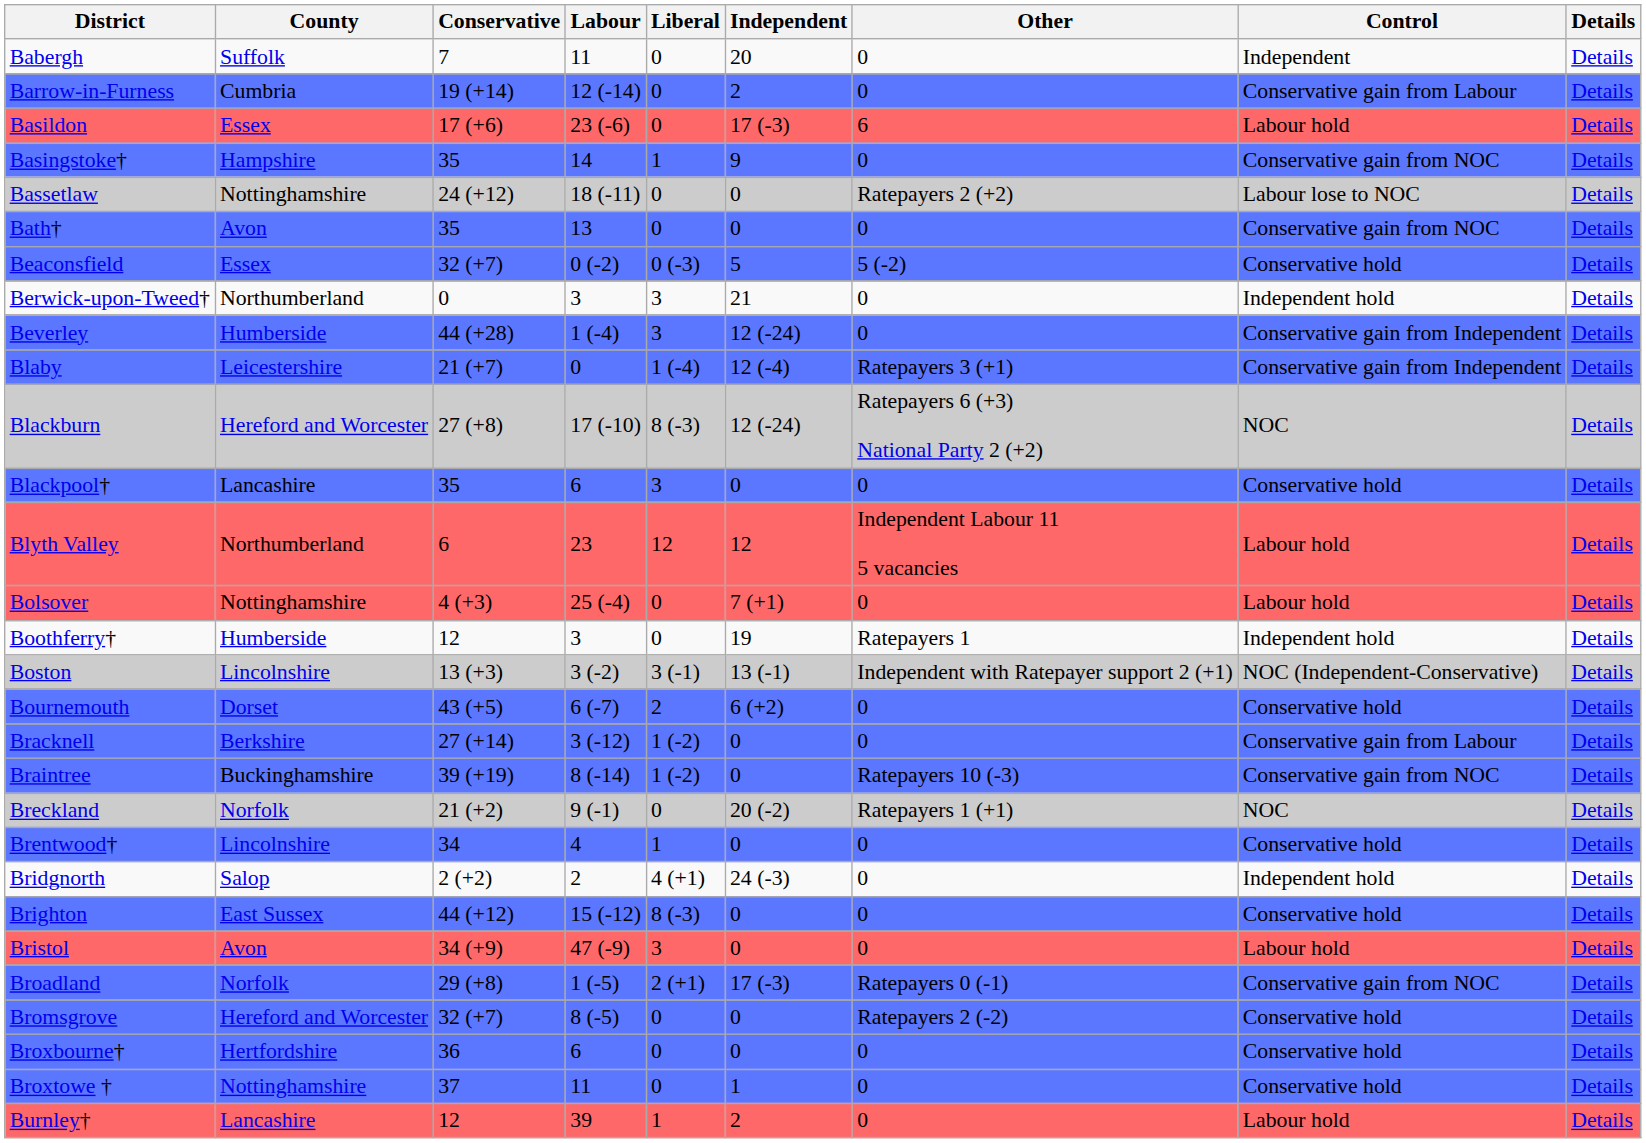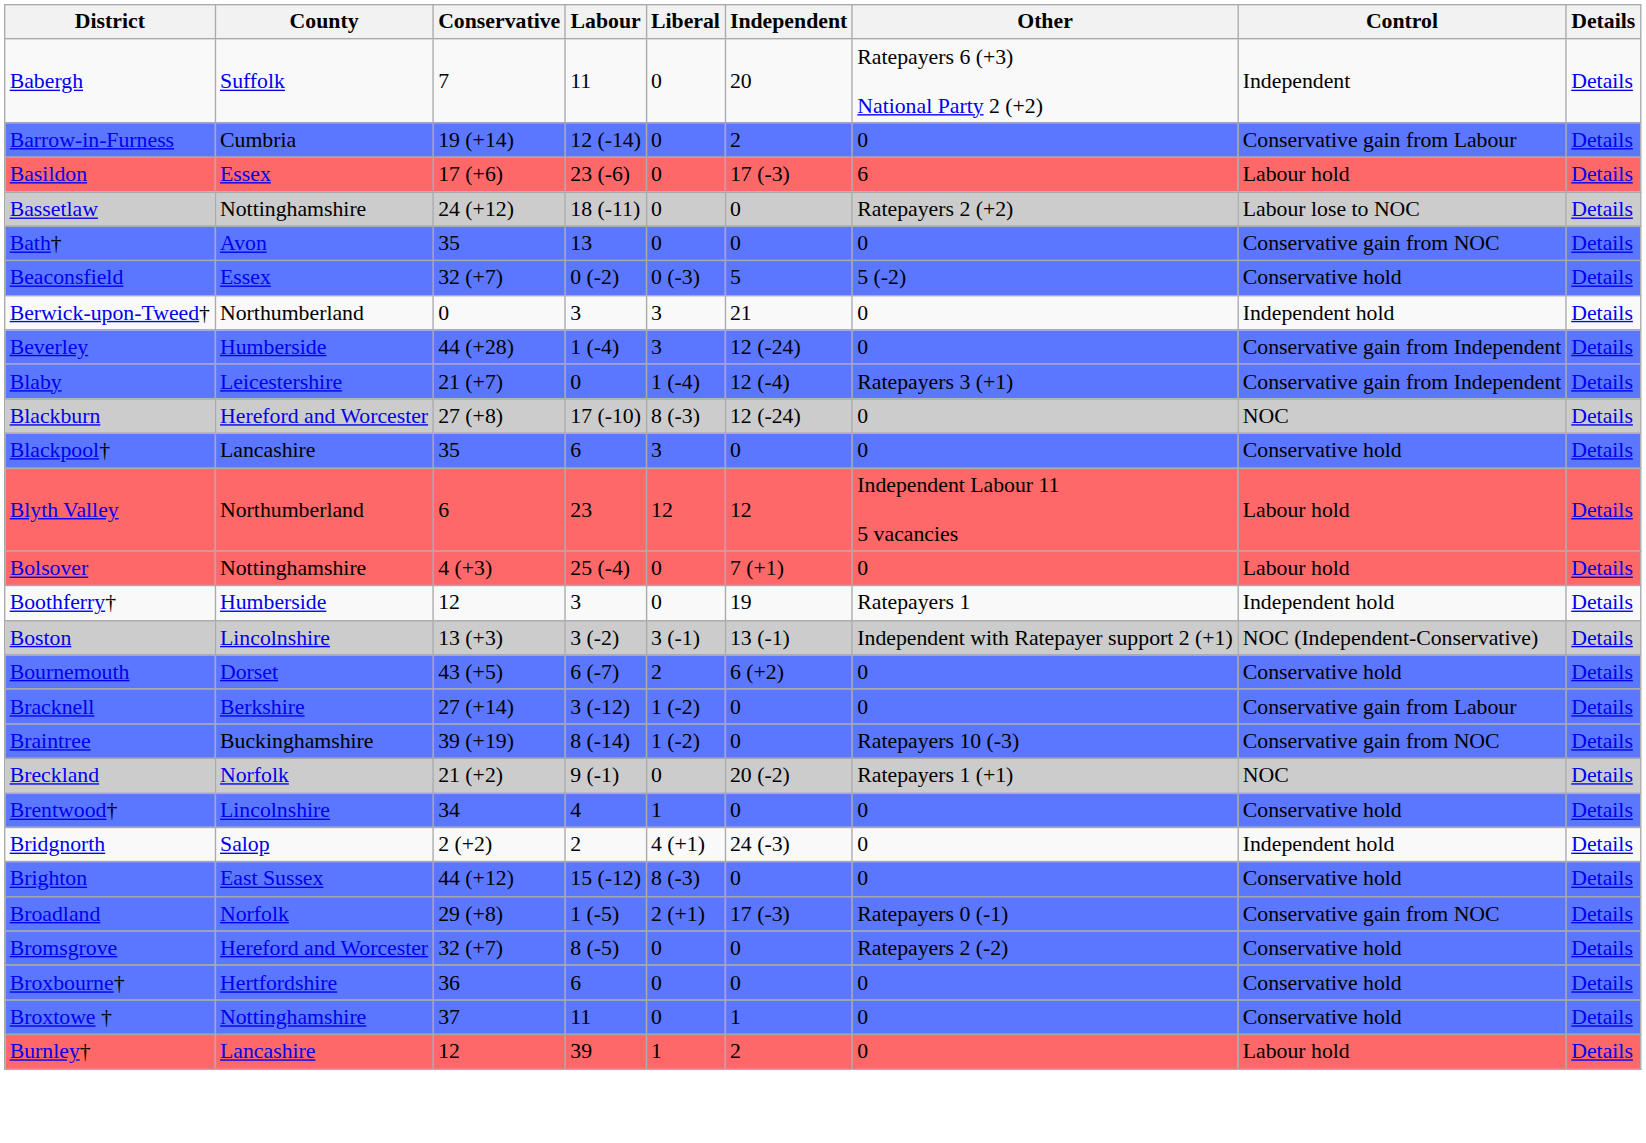 <table class="wikitable">
 <tr border=1 cellspacing=0 cellpadding=5>
 <th>District</th>
 <th>County</th>
 <th>Conservative</th>
 <th>Labour</th>
 <th>Liberal</th>
 <th>Independent</th>
 <th>Other</th>
 <th>Control</th>
 <th>Details</th>
 </tr>
 <tr>
 <td><a href='#'>Babergh</a></td>
 <td><a href='#'>Suffolk</a></td>
 <td>7</td>
 <td>11</td>
 <td>0</td>
 <td>20</td>
-<td>0</td>
+<td>Ratepayers 6 (+3)<br><br><a href='#'>National Party</a> 2 (+2)</td>
 <td>Independent</td>
 <td><a href='#'>Details</a></td>
 </tr>
 <tr bgcolor=5B76FF>
 <td><a href='#'>Barrow-in-Furness</a></td>
 <td>Cumbria</td>
 <td>19 (+14)</td>
 <td>12 (-14)</td>
 <td>0</td>
 <td>2</td>
 <td>0</td>
 <td>Conservative gain from Labour</td>
 <td><a href='#'>Details</a></td>
 </tr>
 <tr bgcolor=FF6868>
 <td><a href='#'>Basildon</a></td>
 <td><a href='#'>Essex</a></td>
 <td>17 (+6)</td>
 <td>23 (-6)</td>
 <td>0</td>
 <td>17 (-3)</td>
 <td>6</td>
 <td>Labour hold</td>
-<td><a href='#'>Details</a></td>
-</tr>
-<tr bgcolor=5B76FF>
-<td><a href='#'>Basingstoke</a>†</td>
-<td><a href='#'>Hampshire</a></td>
-<td>35</td>
-<td>14</td>
-<td>1</td>
-<td>9</td>
-<td>0</td>
-<td>Conservative gain from NOC</td>
 <td><a href='#'>Details</a></td>
 </tr>
 <tr bgcolor=CCCCCC>
 <td><a href='#'>Bassetlaw</a></td>
 <td>Nottinghamshire</td>
 <td>24 (+12)</td>
 <td>18 (-11)</td>
 <td>0</td>
 <td>0</td>
 <td>Ratepayers 2 (+2)</td>
 <td>Labour lose to NOC</td>
 <td><a href='#'>Details</a></td>
 </tr>
 <tr bgcolor=5B76FF>
 <td><a href='#'>Bath</a>†</td>
 <td><a href='#'>Avon</a></td>
 <td>35</td>
 <td>13</td>
 <td>0</td>
 <td>0</td>
 <td>0</td>
 <td>Conservative gain from NOC</td>
 <td><a href='#'>Details</a></td>
 </tr>
 <tr bgcolor=5B76FF>
 <td><a href='#'>Beaconsfield</a></td>
 <td><a href='#'>Essex</a></td>
 <td>32 (+7)</td>
 <td>0 (-2)</td>
 <td>0 (-3)</td>
 <td>5</td>
 <td>5 (-2)</td>
 <td>Conservative hold</td>
 <td><a href='#'>Details</a></td>
 </tr>
 <tr>
 <td><a href='#'>Berwick-upon-Tweed</a>†</td>
 <td>Northumberland</td>
 <td>0</td>
 <td>3</td>
 <td>3</td>
 <td>21</td>
 <td>0</td>
 <td>Independent hold</td>
 <td><a href='#'>Details</a></td>
 </tr>
 <tr bgcolor=5B76FF>
 <td><a href='#'>Beverley</a></td>
 <td><a href='#'>Humberside</a></td>
 <td>44 (+28)</td>
 <td>1 (-4)</td>
 <td>3</td>
 <td>12 (-24)</td>
 <td>0</td>
 <td>Conservative gain from Independent</td>
 <td><a href='#'>Details</a></td>
 </tr>
 <tr bgcolor=5B76FF>
 <td><a href='#'>Blaby</a></td>
 <td><a href='#'>Leicestershire</a></td>
 <td>21 (+7)</td>
 <td>0</td>
 <td>1 (-4)</td>
 <td>12 (-4)</td>
 <td>Ratepayers 3 (+1)</td>
 <td>Conservative gain from Independent</td>
 <td><a href='#'>Details</a></td>
 </tr>
 <tr bgcolor=CCCCCC>
 <td><a href='#'>Blackburn</a></td>
 <td><a href='#'>Hereford and Worcester</a></td>
 <td>27 (+8)</td>
 <td>17 (-10)</td>
 <td>8 (-3)</td>
 <td>12 (-24)</td>
-<td>Ratepayers 6 (+3)<br><br><a href='#'>National Party</a> 2 (+2)</td>
+<td>0</td>
 <td>NOC</td>
 <td><a href='#'>Details</a></td>
 </tr>
 <tr bgcolor=5B76FF>
 <td><a href='#'>Blackpool</a>†</td>
 <td>Lancashire</td>
 <td>35</td>
 <td>6</td>
 <td>3</td>
 <td>0</td>
 <td>0</td>
 <td>Conservative hold</td>
 <td><a href='#'>Details</a></td>
 </tr>
 <tr bgcolor=FF6868>
 <td><a href='#'>Blyth Valley</a></td>
 <td>Northumberland</td>
 <td>6</td>
 <td>23</td>
 <td>12</td>
 <td>12</td>
 <td>Independent Labour 11<br><br>5 vacancies</td>
 <td>Labour hold</td>
 <td><a href='#'>Details</a></td>
 </tr>
 <tr bgcolor=FF6868>
 <td><a href='#'>Bolsover</a></td>
 <td>Nottinghamshire</td>
 <td>4 (+3)</td>
 <td>25 (-4)</td>
 <td>0</td>
 <td>7 (+1)</td>
 <td>0</td>
 <td>Labour hold</td>
 <td><a href='#'>Details</a></td>
 </tr>
 <tr>
 <td><a href='#'>Boothferry</a>†</td>
 <td><a href='#'>Humberside</a></td>
 <td>12</td>
 <td>3</td>
 <td>0</td>
 <td>19</td>
 <td>Ratepayers 1</td>
 <td>Independent hold</td>
 <td><a href='#'>Details</a></td>
 </tr>
 <tr bgcolor=CCCCCC>
 <td><a href='#'>Boston</a></td>
 <td><a href='#'>Lincolnshire</a></td>
 <td>13 (+3)</td>
 <td>3 (-2)</td>
 <td>3 (-1)</td>
 <td>13 (-1)</td>
 <td>Independent with Ratepayer support 2 (+1)</td>
 <td>NOC (Independent-Conservative)</td>
 <td><a href='#'>Details</a></td>
 </tr>
 <tr bgcolor=5B76FF>
 <td><a href='#'>Bournemouth</a></td>
 <td><a href='#'>Dorset</a></td>
 <td>43 (+5)</td>
 <td>6 (-7)</td>
 <td>2</td>
 <td>6 (+2)</td>
 <td>0</td>
 <td>Conservative hold</td>
 <td><a href='#'>Details</a></td>
 </tr>
 <tr bgcolor=5B76FF>
 <td><a href='#'>Bracknell</a></td>
 <td><a href='#'>Berkshire</a></td>
 <td>27 (+14)</td>
 <td>3 (-12)</td>
 <td>1 (-2)</td>
 <td>0</td>
 <td>0</td>
 <td>Conservative gain from Labour</td>
 <td><a href='#'>Details</a></td>
 </tr>
 <tr bgcolor=5B76FF>
 <td><a href='#'>Braintree</a></td>
 <td>Buckinghamshire</td>
 <td>39 (+19)</td>
 <td>8 (-14)</td>
 <td>1 (-2)</td>
 <td>0</td>
 <td>Ratepayers 10 (-3)</td>
 <td>Conservative gain from NOC</td>
 <td><a href='#'>Details</a></td>
 </tr>
 <tr bgcolor=CCCCCC>
 <td><a href='#'>Breckland</a></td>
 <td><a href='#'>Norfolk</a></td>
 <td>21 (+2)</td>
 <td>9 (-1)</td>
 <td>0</td>
 <td>20 (-2)</td>
 <td>Ratepayers 1 (+1)</td>
 <td>NOC</td>
 <td><a href='#'>Details</a></td>
 </tr>
 <tr bgcolor=5B76FF>
 <td><a href='#'>Brentwood</a>†</td>
 <td><a href='#'>Lincolnshire</a></td>
 <td>34</td>
 <td>4</td>
 <td>1</td>
 <td>0</td>
 <td>0</td>
 <td>Conservative hold</td>
 <td><a href='#'>Details</a></td>
 </tr>
 <tr>
 <td><a href='#'>Bridgnorth</a></td>
 <td><a href='#'>Salop</a></td>
 <td>2 (+2)</td>
 <td>2</td>
 <td>4 (+1)</td>
 <td>24 (-3)</td>
 <td>0</td>
 <td>Independent hold</td>
 <td><a href='#'>Details</a></td>
 </tr>
 <tr bgcolor=5B76FF>
 <td><a href='#'>Brighton</a></td>
 <td><a href='#'>East Sussex</a></td>
 <td>44 (+12)</td>
 <td>15 (-12)</td>
 <td>8 (-3)</td>
 <td>0</td>
 <td>0</td>
 <td>Conservative hold</td>
 <td><a href='#'>Details</a></td>
 </tr>
-<tr bgcolor=FF6868>
-<td><a href='#'>Bristol</a></td>
-<td><a href='#'>Avon</a></td>
-<td>34 (+9)</td>
-<td>47 (-9)</td>
-<td>3</td>
-<td>0</td>
-<td>0</td>
-<td>Labour hold</td>
-<td><a href='#'>Details</a></td>
-</tr>
 <tr bgcolor=5B76FF>
 <td><a href='#'>Broadland</a></td>
 <td><a href='#'>Norfolk</a></td>
 <td>29 (+8)</td>
 <td>1 (-5)</td>
 <td>2 (+1)</td>
 <td>17 (-3)</td>
 <td>Ratepayers 0 (-1)</td>
 <td>Conservative gain from NOC</td>
 <td><a href='#'>Details</a></td>
 </tr>
 <tr bgcolor=5B76FF>
 <td><a href='#'>Bromsgrove</a></td>
 <td><a href='#'>Hereford and Worcester</a></td>
 <td>32 (+7)</td>
 <td>8 (-5)</td>
 <td>0</td>
 <td>0</td>
 <td>Ratepayers 2 (-2)</td>
 <td>Conservative hold</td>
 <td><a href='#'>Details</a></td>
 </tr>
 <tr bgcolor=5B76FF>
 <td><a href='#'>Broxbourne</a>†</td>
 <td><a href='#'>Hertfordshire</a></td>
 <td>36</td>
 <td>6</td>
 <td>0</td>
 <td>0</td>
 <td>0</td>
 <td>Conservative hold</td>
 <td><a href='#'>Details</a></td>
 </tr>
 <tr bgcolor=5B76FF>
 <td><a href='#'>Broxtowe</a> †</td>
 <td><a href='#'>Nottinghamshire</a></td>
 <td>37</td>
 <td>11</td>
 <td>0</td>
 <td>1</td>
 <td>0</td>
 <td>Conservative hold</td>
 <td><a href='#'>Details</a></td>
 </tr>
 <tr bgcolor=FF6868>
 <td><a href='#'>Burnley</a>†</td>
 <td><a href='#'>Lancashire</a></td>
 <td>12</td>
 <td>39</td>
 <td>1</td>
 <td>2</td>
 <td>0</td>
 <td>Labour hold</td>
 <td><a href='#'>Details</a></td>
 </tr>
 </table>
